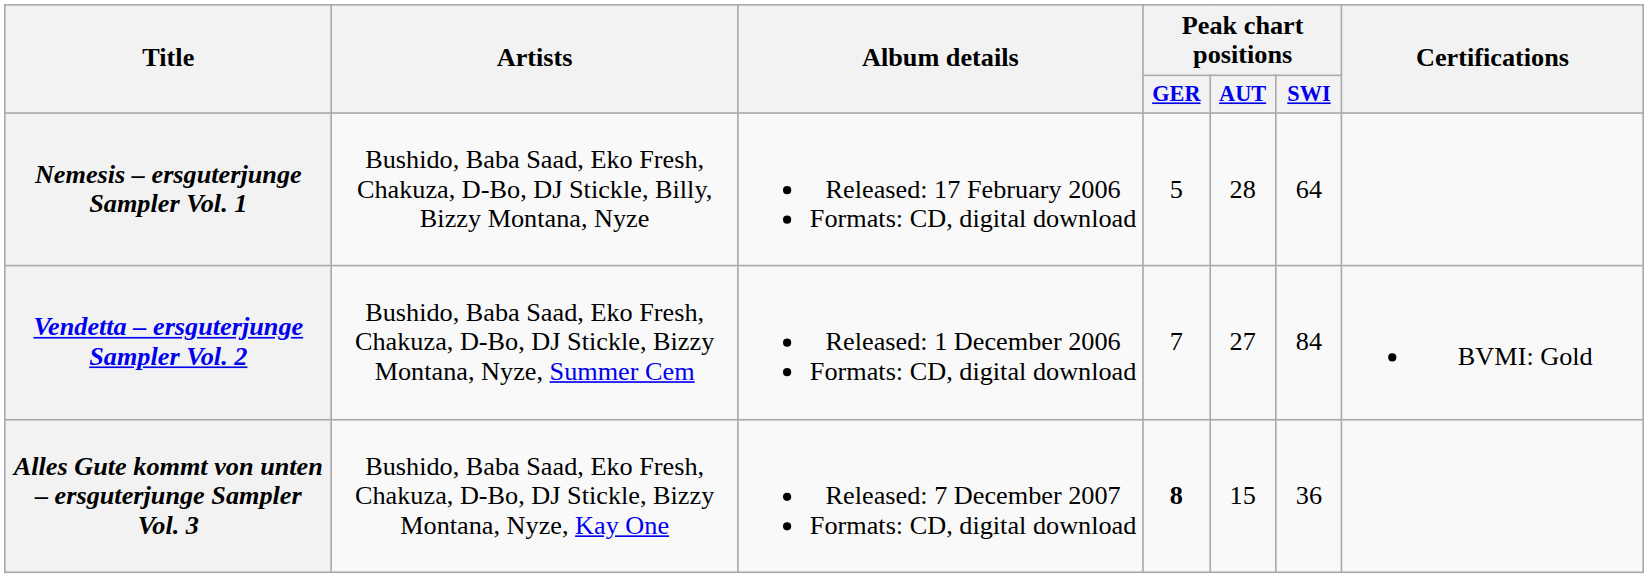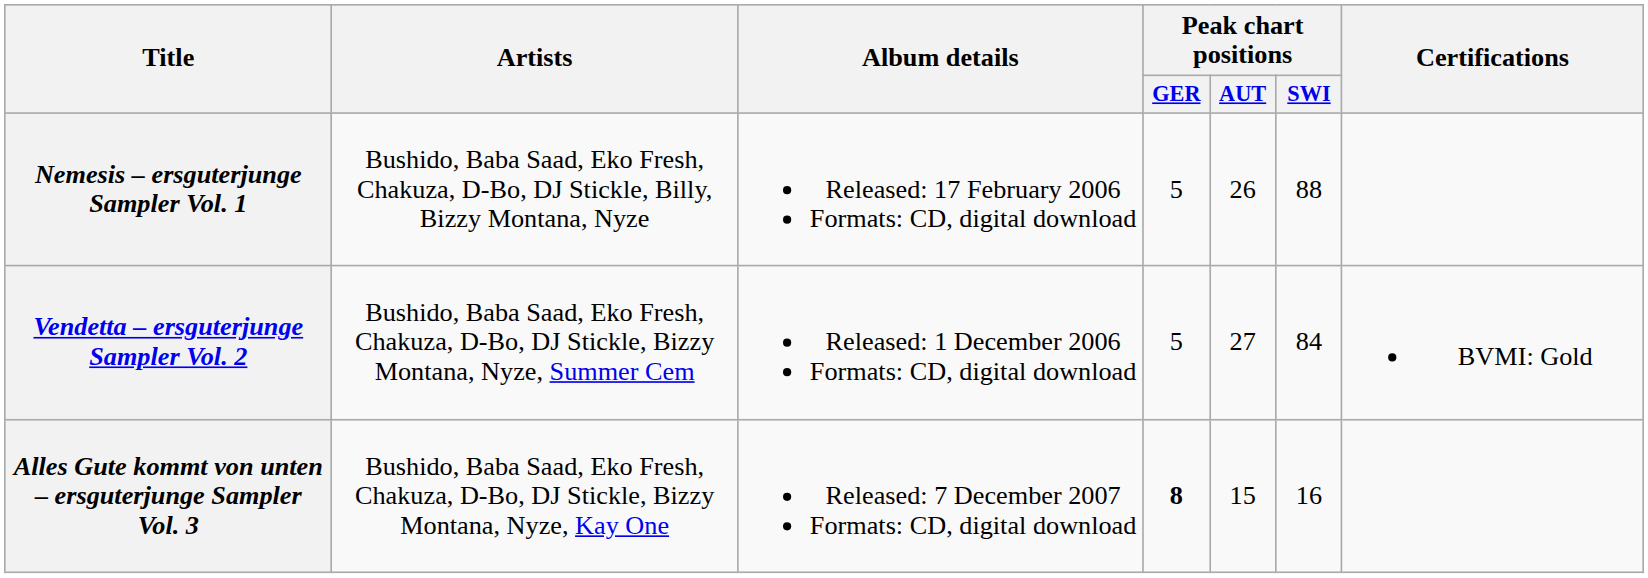 <table class="wikitable plainrowheaders" style="text-align:center;">
 <tr>
 <th scope="col" rowspan="2" style="width:12em;">Title</th>
 <th scope="col" rowspan="2" style="width:15em;">Artists</th>
 <th scope="col" rowspan="2" style="width:15em;">Album details</th>
 <th scope="col" colspan="3">Peak chart positions</th>
 <th scope="col" rowspan="2" style="width:11em;">Certifications</th>
 </tr>
 <tr>
 <th style="width:2.5em; font-size:85%"><a href='#'>GER</a><br></th>
 <th style="width:2.5em; font-size:85%"><a href='#'>AUT</a><br></th>
 <th style="width:2.5em; font-size:85%"><a href='#'>SWI</a><br></th>
 </tr>
 <tr>
 <th scope="row"><em>Nemesis – ersguterjunge Sampler Vol. 1</em></th>
 <td>Bushido, Baba Saad, Eko Fresh, Chakuza, D-Bo, DJ Stickle, Billy, Bizzy Montana, Nyze</td>
 <td><br><ul><li>Released: 17 February 2006</li><li>Formats: CD, digital download</li></ul></td>
 <td>5</td>
-<td>28</td>
-<td>64</td>
+<td>26</td>
+<td>88</td>
 <td></td>
 </tr>
 <tr>
 <th scope="row"><em><a href='#'>Vendetta – ersguterjunge Sampler Vol. 2</a></em></th>
 <td>Bushido, Baba Saad, Eko Fresh, Chakuza, D-Bo, DJ Stickle, Bizzy Montana, Nyze, <a href='#'>Summer Cem</a></td>
 <td><br><ul><li>Released: 1 December 2006</li><li>Formats: CD, digital download</li></ul></td>
-<td>7</td>
+<td>5</td>
 <td>27</td>
 <td>84</td>
 <td><br><ul><li>BVMI: Gold</li></ul></td>
 </tr>
 <tr>
 <th scope="row"><em>Alles Gute kommt von unten – ersguterjunge Sampler Vol. 3</em></th>
 <td>Bushido, Baba Saad, Eko Fresh, Chakuza, D-Bo, DJ Stickle, Bizzy Montana, Nyze, <a href='#'>Kay One</a></td>
 <td><br><ul><li>Released: 7 December 2007</li><li>Formats: CD, digital download</li></ul></td>
 <td><strong>8</strong></td>
 <td>15</td>
-<td>36</td>
+<td>16</td>
 <td></td>
 </tr>
 </table>
